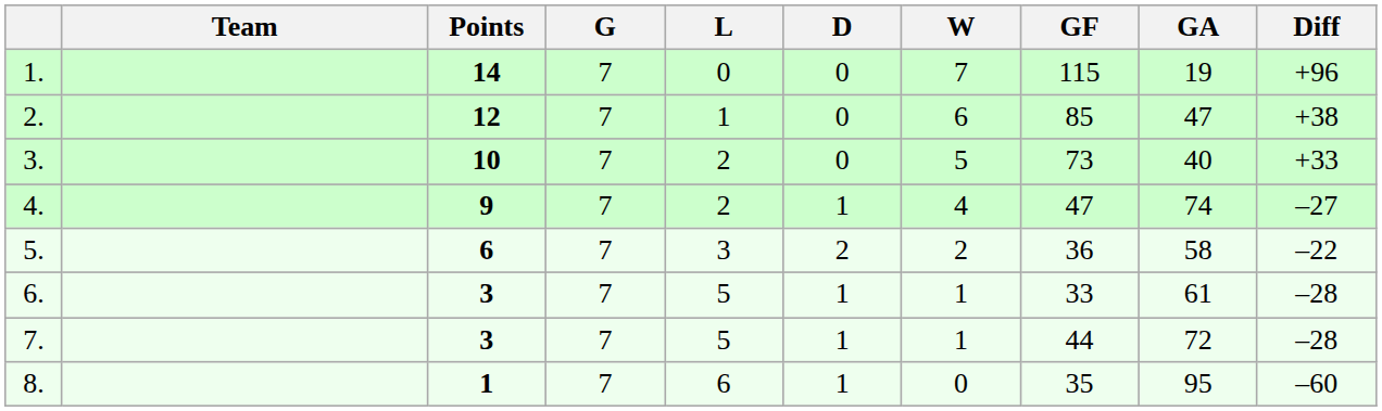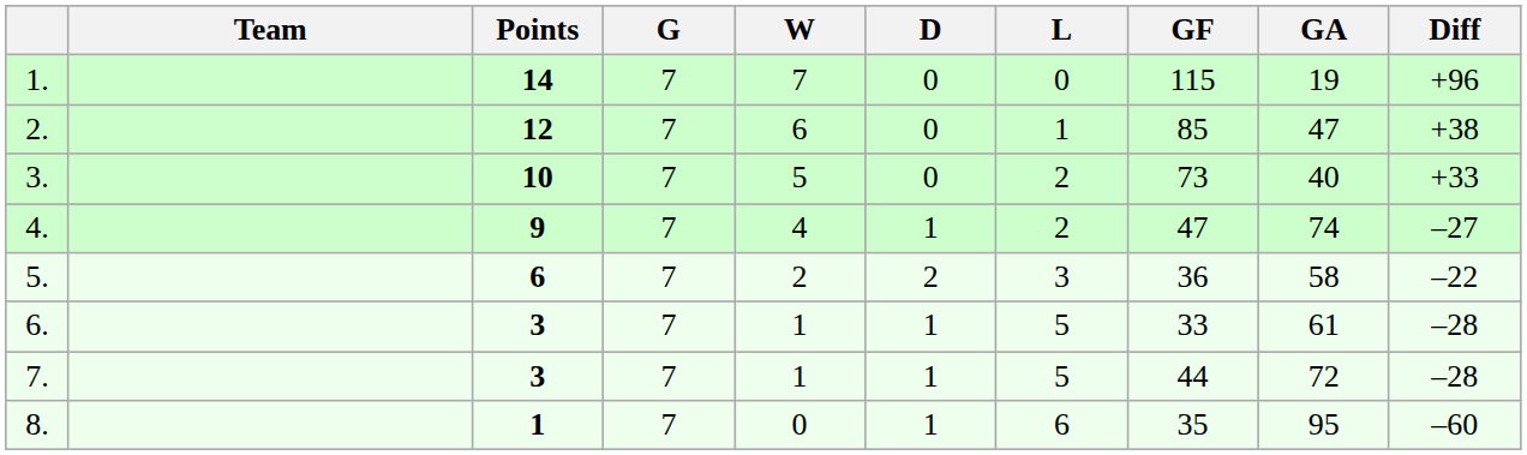 <table class=wikitable style="text-align:center">
 <tr bgcolor="#DCDCDC">
 <th width="25"></th>
 <th width="200">Team</th>
 <th width="60">Points</th>
 <th width="60">G</th>
+<th width="60">W</th>
+<th width="60">D</th>
 <th width="60">L</th>
-<th width="60">D</th>
-<th width="60">W</th>
 <th width="60">GF</th>
 <th width="60">GA</th>
 <th width="60">Diff</th>
 </tr>
 <tr bgcolor=ccffcc>
 <td>1.</td>
 <td align=left></td>
 <td><strong>14</strong></td>
 <td>7</td>
+<td>7</td>
 <td>0</td>
 <td>0</td>
-<td>7</td>
 <td>115</td>
 <td>19</td>
 <td>+96</td>
 </tr>
 <tr bgcolor=ccffcc>
 <td>2.</td>
 <td align=left></td>
 <td><strong>12</strong></td>
 <td>7</td>
+<td>6</td>
+<td>0</td>
 <td>1</td>
-<td>0</td>
-<td>6</td>
 <td>85</td>
 <td>47</td>
 <td>+38</td>
 </tr>
 <tr bgcolor=ccffcc>
 <td>3.</td>
 <td align=left></td>
 <td><strong>10</strong></td>
 <td>7</td>
+<td>5</td>
+<td>0</td>
 <td>2</td>
-<td>0</td>
-<td>5</td>
 <td>73</td>
 <td>40</td>
 <td>+33</td>
 </tr>
 <tr bgcolor=ccffcc>
 <td>4.</td>
 <td align=left></td>
 <td><strong>9</strong></td>
 <td>7</td>
+<td>4</td>
+<td>1</td>
 <td>2</td>
-<td>1</td>
-<td>4</td>
 <td>47</td>
 <td>74</td>
 <td>–27</td>
 </tr>
 <tr bgcolor=eeffee>
 <td>5.</td>
 <td align=left></td>
 <td><strong>6</strong></td>
 <td>7</td>
-<td>3</td>
 <td>2</td>
 <td>2</td>
+<td>3</td>
 <td>36</td>
 <td>58</td>
 <td>–22</td>
 </tr>
 <tr bgcolor=eeffee>
 <td>6.</td>
 <td align=left></td>
 <td><strong>3</strong></td>
 <td>7</td>
-<td>5</td>
 <td>1</td>
 <td>1</td>
+<td>5</td>
 <td>33</td>
 <td>61</td>
 <td>–28</td>
 </tr>
 <tr bgcolor=eeffee>
 <td>7.</td>
 <td align=left></td>
 <td><strong>3</strong></td>
 <td>7</td>
-<td>5</td>
 <td>1</td>
 <td>1</td>
+<td>5</td>
 <td>44</td>
 <td>72</td>
 <td>–28</td>
 </tr>
 <tr bgcolor=eeffee>
 <td>8.</td>
 <td align=left></td>
 <td><strong>1</strong></td>
 <td>7</td>
+<td>0</td>
+<td>1</td>
 <td>6</td>
-<td>1</td>
-<td>0</td>
 <td>35</td>
 <td>95</td>
 <td>–60</td>
 </tr>
 </table>
